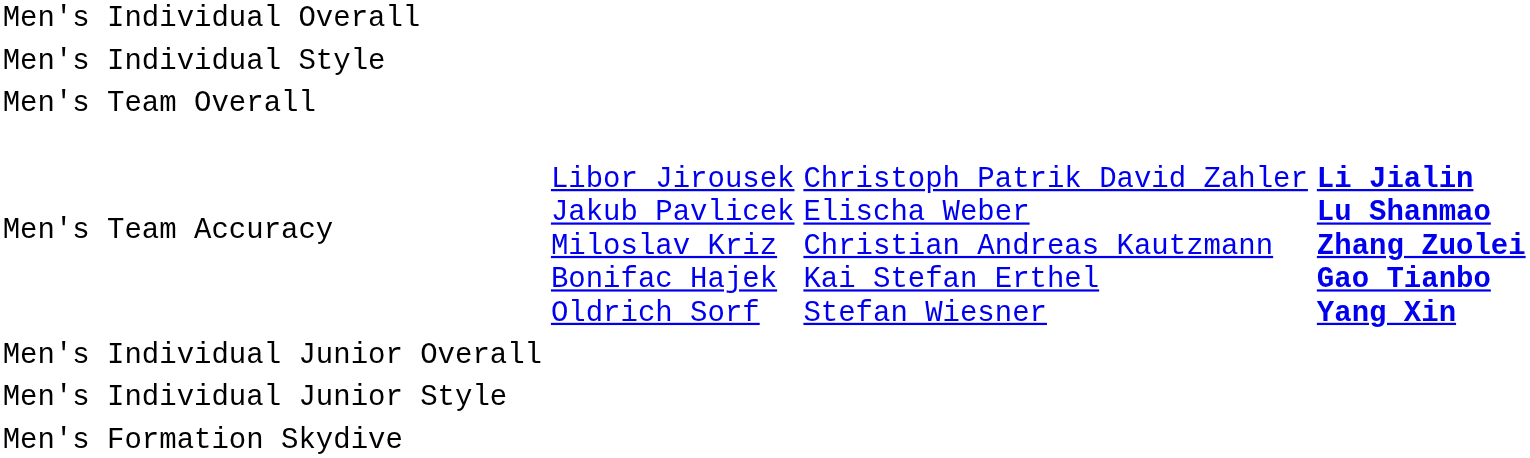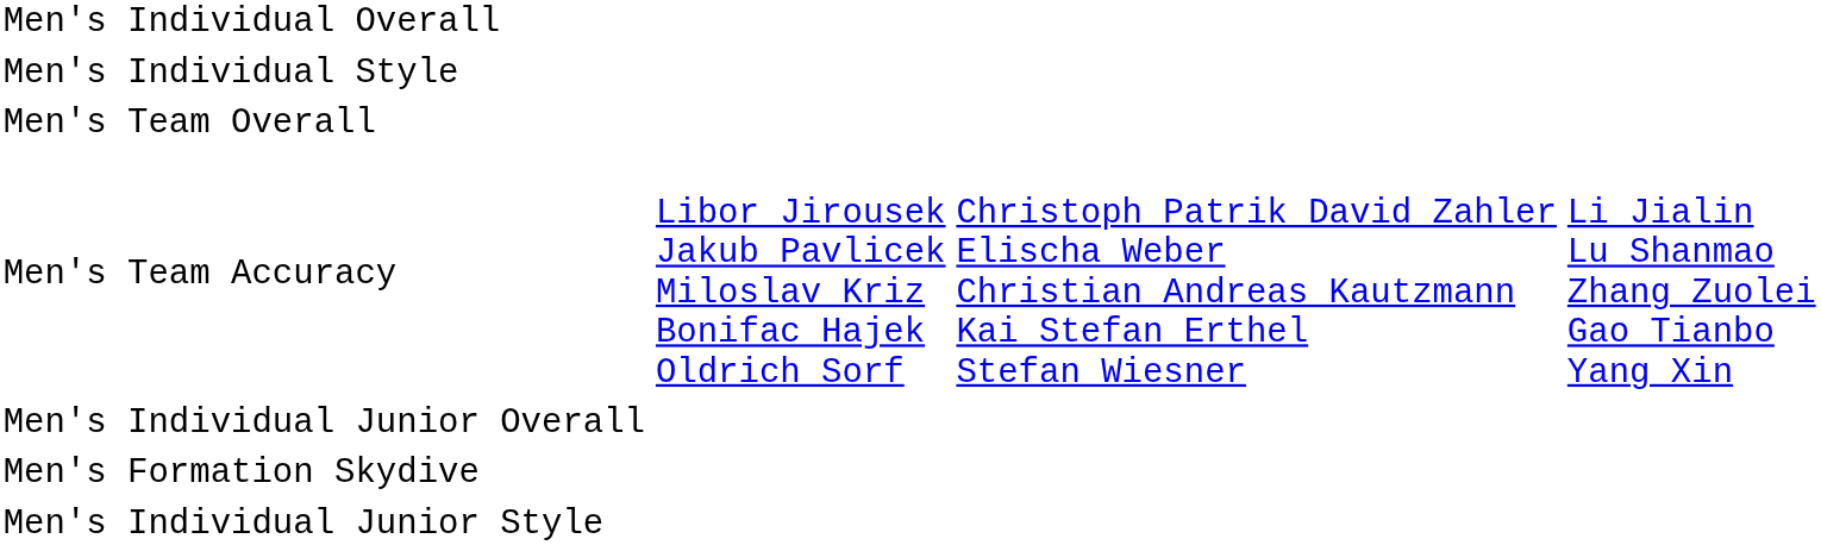 <table>
 <tr>
 <td>Men's Individual Overall</td>
 <td></td>
 <td></td>
 <td></td>
 </tr>
 <tr>
 <td>Men's Individual Style</td>
 <td></td>
 <td></td>
 <td></td>
 </tr>
 <tr>
 <td>Men's Team Overall</td>
 <td></td>
 <td></td>
 <td></td>
 </tr>
 <tr>
 <td>Men's Team Accuracy</td>
 <td><br><a href='#'>Libor Jirousek</a><br><a href='#'>Jakub Pavlicek</a><br><a href='#'>Miloslav Kriz</a><br><a href='#'>Bonifac Hajek</a><br><a href='#'>Oldrich Sorf</a></td>
 <td><br><a href='#'>Christoph Patrik David Zahler</a><br><a href='#'>Elischa Weber</a><br><a href='#'>Christian Andreas Kautzmann</a><br><a href='#'>Kai Stefan Erthel</a><br><a href='#'>Stefan Wiesner</a></td>
-<td><strong><br><a href='#'>Li Jialin</a><br><a href='#'>Lu Shanmao</a><br><a href='#'>Zhang Zuolei</a><br><a href='#'>Gao Tianbo</a><br><a href='#'>Yang Xin</a></strong></td>
+<td><br><a href='#'>Li Jialin</a><br><a href='#'>Lu Shanmao</a><br><a href='#'>Zhang Zuolei</a><br><a href='#'>Gao Tianbo</a><br><a href='#'>Yang Xin</a></td>
 </tr>
 <tr>
 <td>Men's Individual Junior Overall</td>
+<td></td>
+<td></td>
+<td></td>
+</tr>
+<tr>
+<td>Men's Formation Skydive</td>
 <td></td>
 <td></td>
 <td></td>
 </tr>
 <tr>
 <td>Men's Individual Junior Style</td>
 <td></td>
 <td></td>
 <td></td>
 </tr>
-<tr>
-<td>Men's Formation Skydive</td>
-<td></td>
-<td></td>
-<td></td>
-</tr>
 </table>
